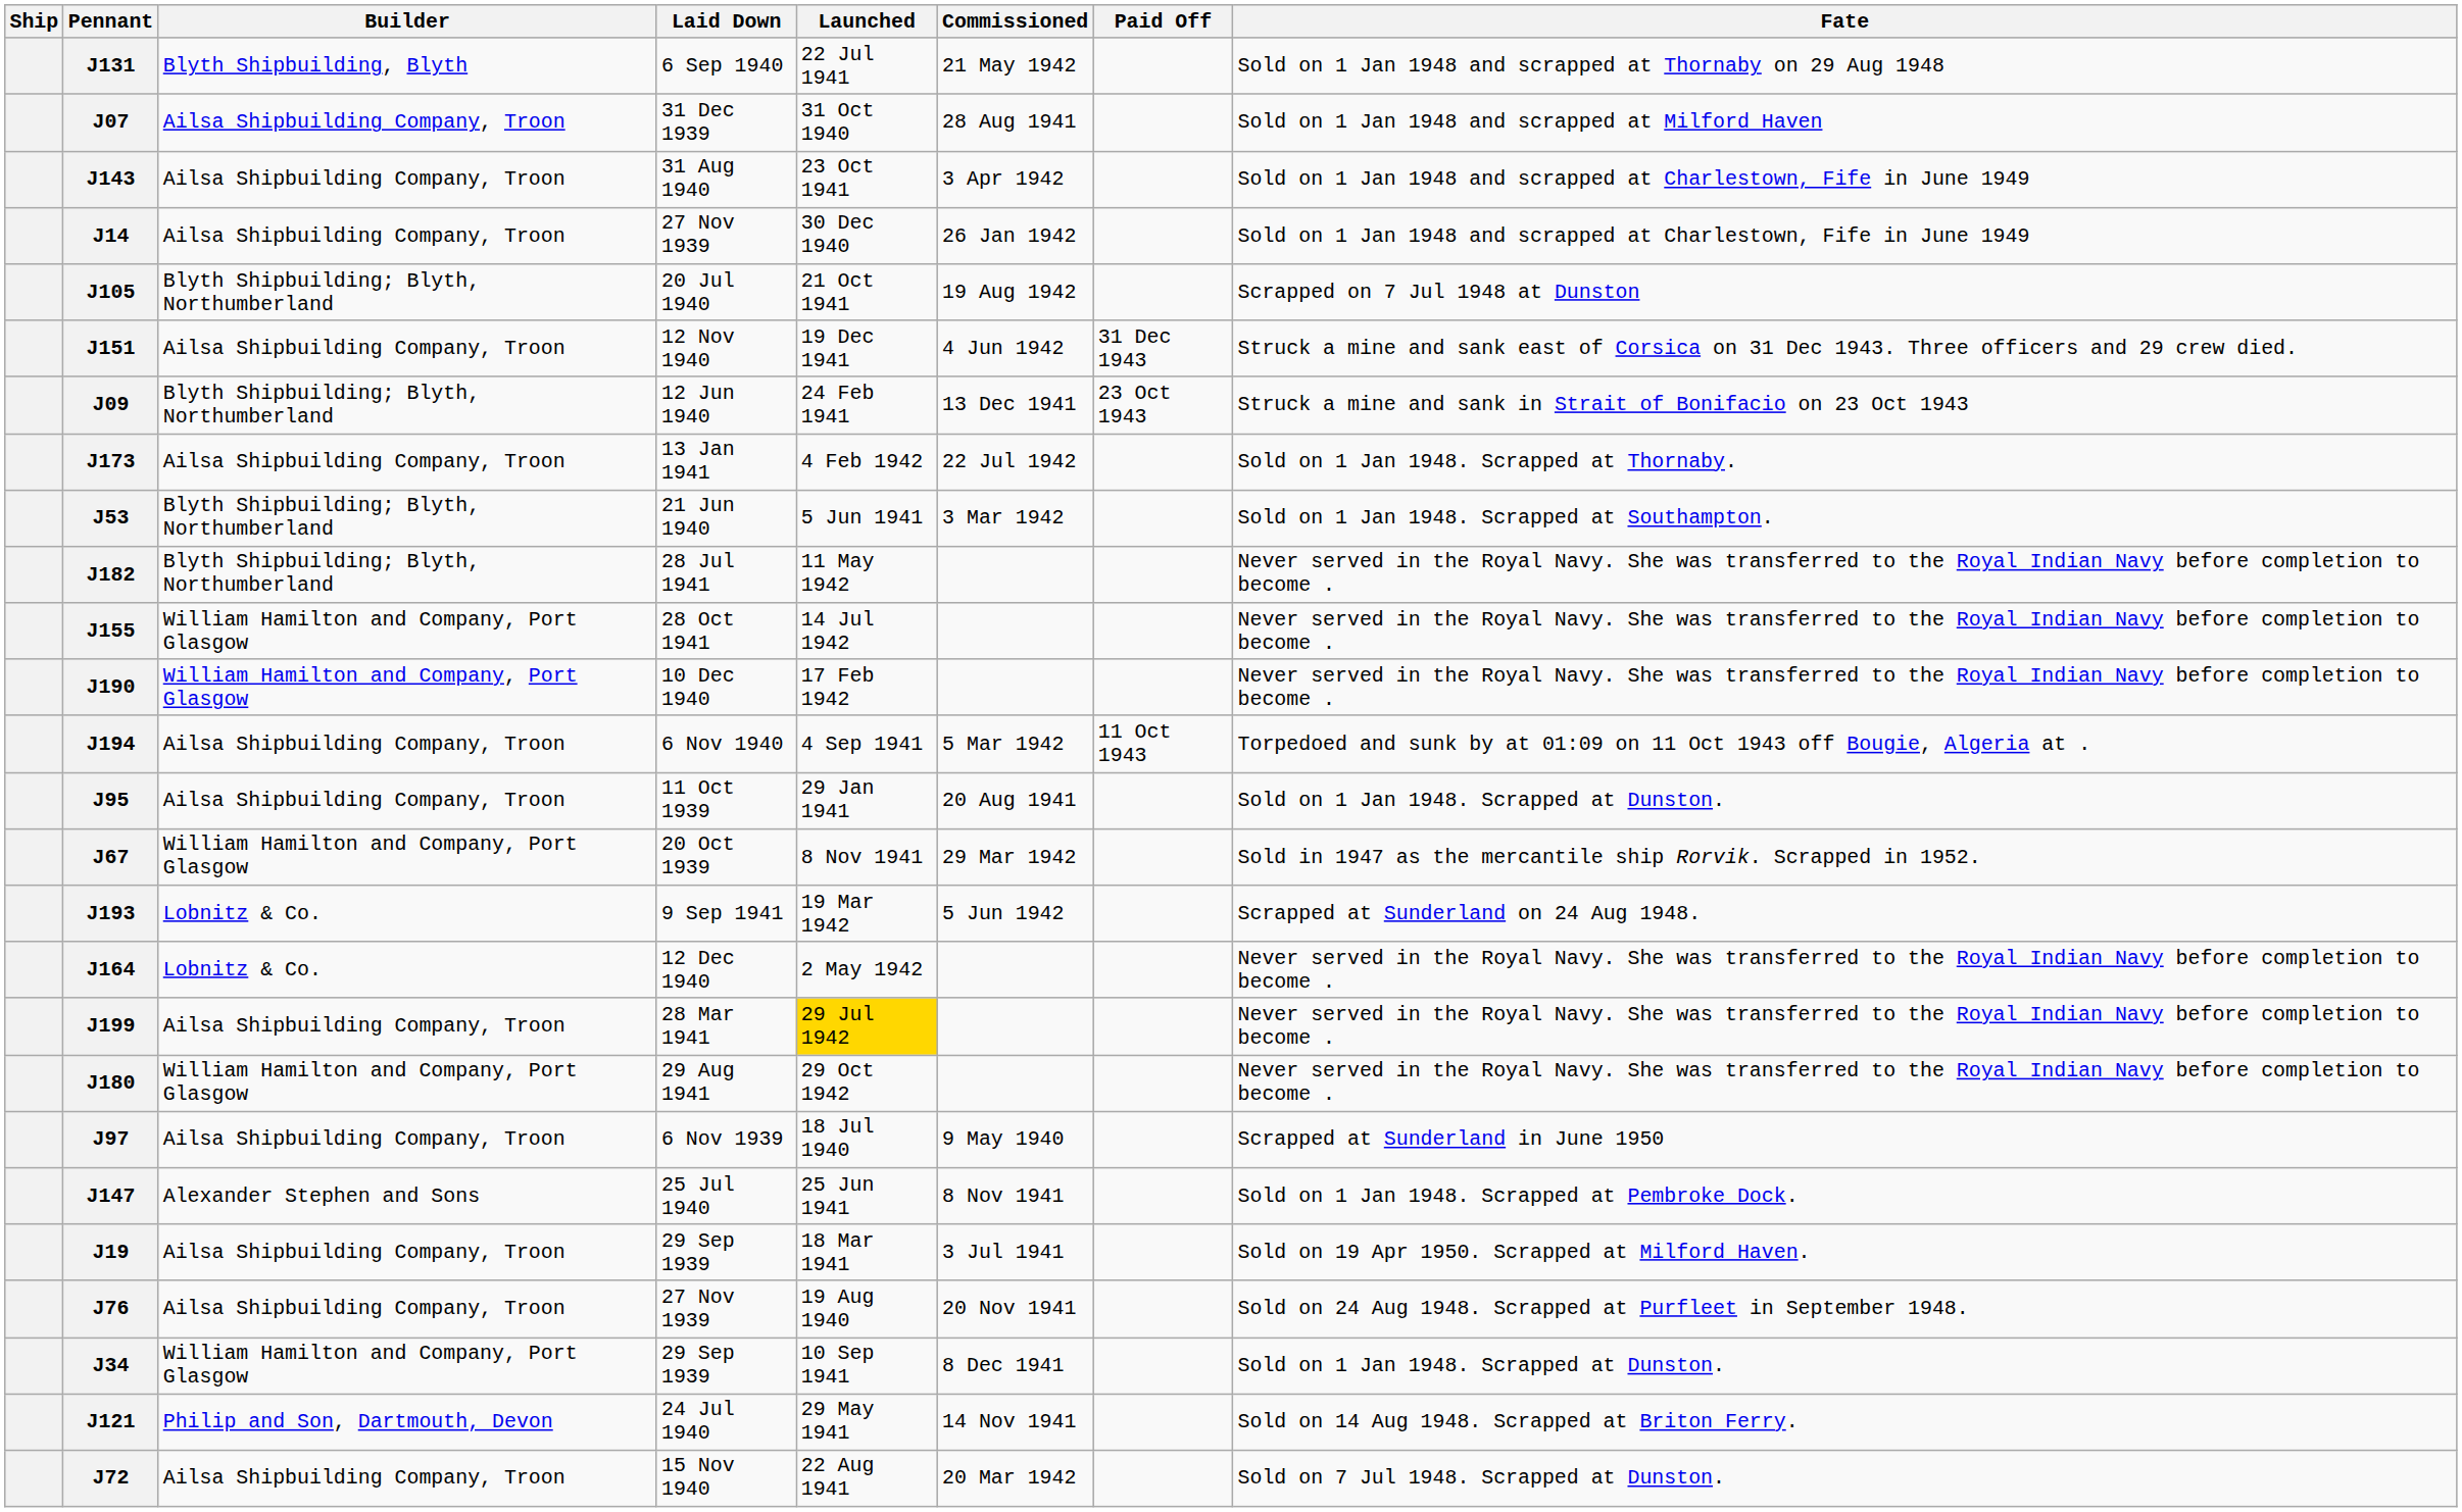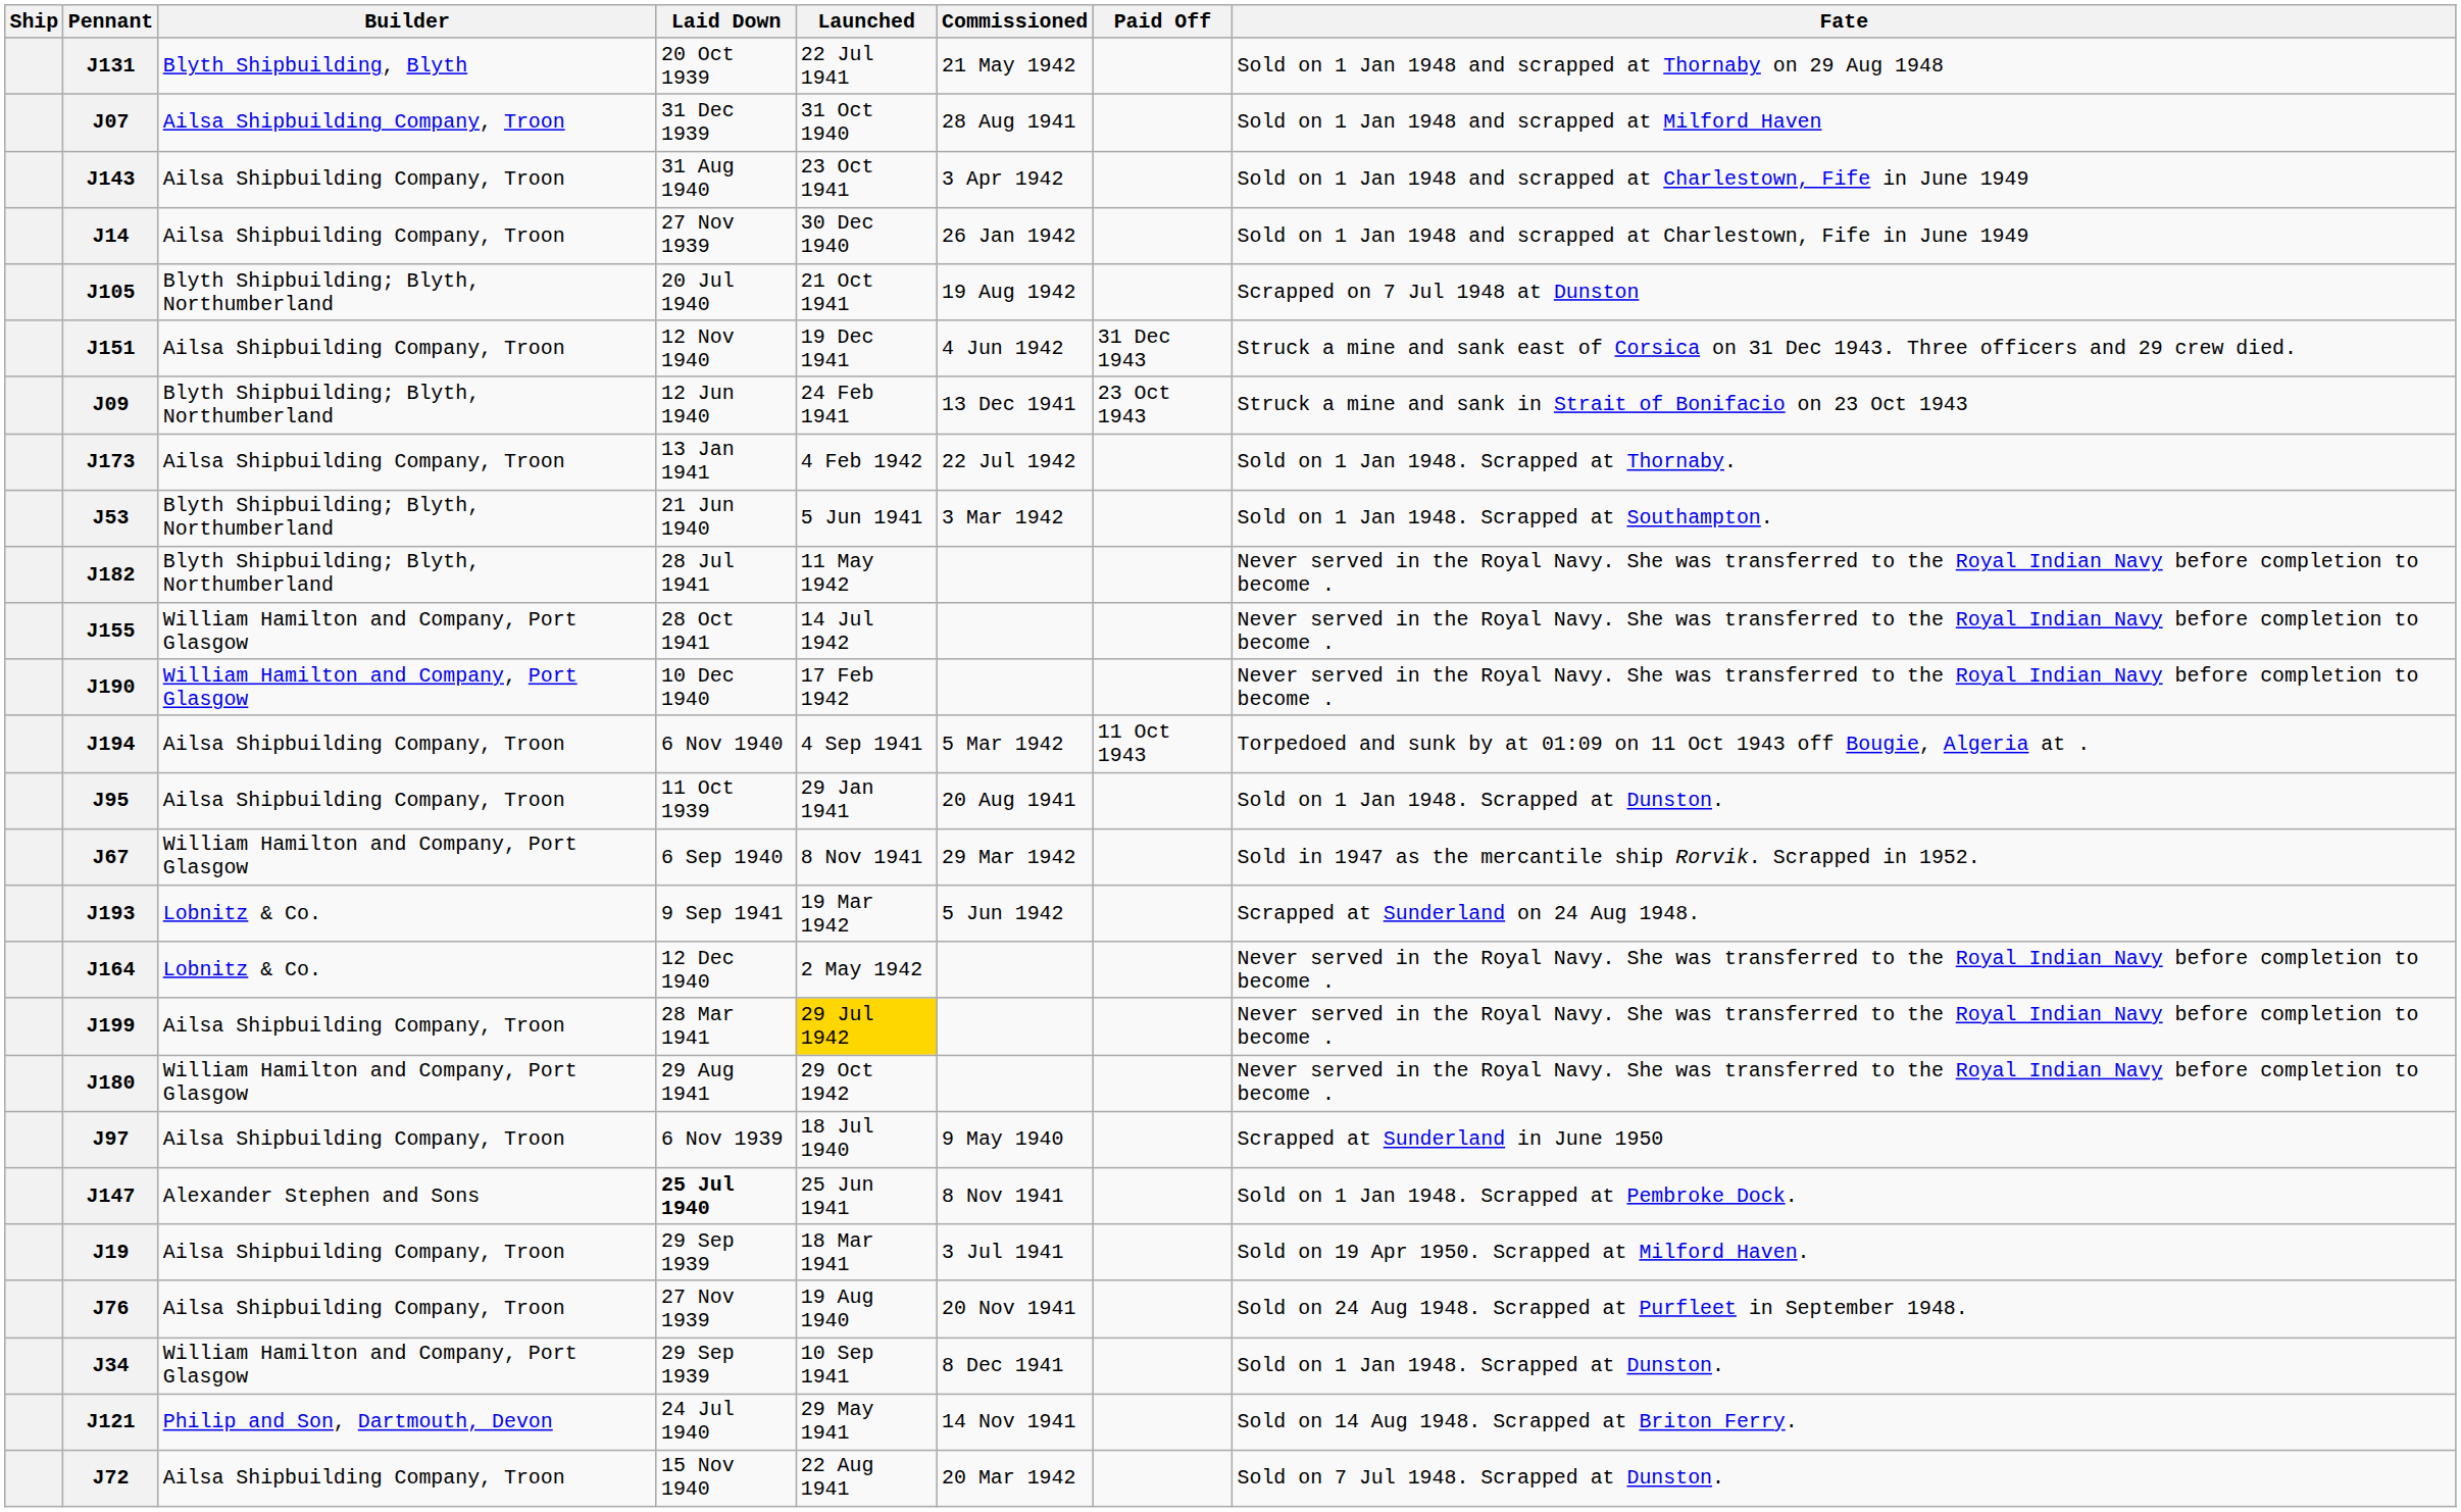 <table class="wikitable sortable plainrowheaders">
 <tr>
 <th scope="col">Ship</th>
 <th scope="col">Pennant </th>
 <th scope="col">Builder</th>
 <th scope="col">Laid Down</th>
 <th scope="col">Launched</th>
 <th scope="col">Commissioned</th>
 <th scope="col">Paid Off</th>
 <th scope="col">Fate</th>
 </tr>
 <tr>
 <th scope="row"></th>
 <th scope="row">J131</th>
 <td><a href='#'>Blyth Shipbuilding</a>, <a href='#'>Blyth</a></td>
-<td>6 Sep 1940</td>
+<td>20 Oct 1939</td>
 <td>22 Jul 1941</td>
 <td>21 May 1942</td>
 <td></td>
 <td>Sold on 1 Jan 1948 and scrapped at <a href='#'>Thornaby</a> on 29 Aug 1948</td>
 </tr>
 <tr>
 <th scope="row"></th>
 <th scope="row">J07</th>
 <td><a href='#'>Ailsa Shipbuilding Company</a>, <a href='#'>Troon</a></td>
 <td>31 Dec 1939</td>
 <td>31 Oct 1940</td>
 <td>28 Aug 1941</td>
 <td></td>
 <td>Sold on 1 Jan 1948 and scrapped at <a href='#'>Milford Haven</a></td>
 </tr>
 <tr>
 <th scope="row"></th>
 <th scope="row">J143</th>
 <td>Ailsa Shipbuilding Company, Troon</td>
 <td>31 Aug 1940</td>
 <td>23 Oct 1941</td>
 <td>3 Apr 1942</td>
 <td></td>
 <td>Sold on 1 Jan 1948 and scrapped at <a href='#'>Charlestown, Fife</a> in June 1949</td>
 </tr>
 <tr>
 <th scope="row"></th>
 <th scope="row">J14</th>
 <td>Ailsa Shipbuilding Company, Troon</td>
 <td>27 Nov 1939</td>
 <td>30 Dec 1940</td>
 <td>26 Jan 1942</td>
 <td></td>
 <td>Sold on 1 Jan 1948 and scrapped at Charlestown, Fife in June 1949</td>
 </tr>
 <tr>
 <th scope="row"></th>
 <th scope="row">J105</th>
 <td>Blyth Shipbuilding; Blyth, Northumberland</td>
 <td>20 Jul 1940</td>
 <td>21 Oct 1941</td>
 <td>19 Aug 1942</td>
 <td></td>
 <td>Scrapped on 7 Jul 1948 at <a href='#'>Dunston</a></td>
 </tr>
 <tr>
 <th scope="row"></th>
 <th scope="row">J151</th>
 <td>Ailsa Shipbuilding Company, Troon</td>
 <td>12 Nov 1940</td>
 <td>19 Dec 1941</td>
 <td>4 Jun 1942</td>
 <td>31 Dec 1943</td>
 <td>Struck a mine and sank east of <a href='#'>Corsica</a> on 31 Dec 1943. Three officers and 29 crew died.</td>
 </tr>
 <tr>
 <th scope="row"></th>
 <th scope="row">J09</th>
 <td>Blyth Shipbuilding; Blyth, Northumberland</td>
 <td>12 Jun 1940</td>
 <td>24 Feb 1941</td>
 <td>13 Dec 1941</td>
 <td>23 Oct 1943</td>
 <td>Struck a mine and sank in <a href='#'>Strait of Bonifacio</a> on 23 Oct 1943</td>
 </tr>
 <tr>
 <th scope="row"></th>
 <th scope="row">J173</th>
 <td>Ailsa Shipbuilding Company, Troon</td>
 <td>13 Jan 1941</td>
 <td>4 Feb 1942</td>
 <td>22 Jul 1942</td>
 <td></td>
 <td>Sold on 1 Jan 1948. Scrapped at <a href='#'>Thornaby</a>.</td>
 </tr>
 <tr>
 <th scope="row"></th>
 <th scope="row">J53</th>
 <td>Blyth Shipbuilding; Blyth, Northumberland</td>
 <td>21 Jun 1940</td>
 <td>5 Jun 1941</td>
 <td>3 Mar 1942</td>
 <td></td>
 <td>Sold on 1 Jan 1948. Scrapped at <a href='#'>Southampton</a>.</td>
 </tr>
 <tr>
 <th scope="row"></th>
 <th scope="row">J182</th>
 <td>Blyth Shipbuilding; Blyth, Northumberland</td>
 <td>28 Jul 1941</td>
 <td>11 May 1942</td>
 <td></td>
 <td></td>
 <td>Never served in the Royal Navy. She was transferred to the <a href='#'>Royal Indian Navy</a> before completion to become .</td>
 </tr>
 <tr>
 <th scope="row"></th>
 <th scope="row">J155</th>
 <td>William Hamilton and Company, Port Glasgow</td>
 <td>28 Oct 1941</td>
 <td>14 Jul 1942</td>
 <td></td>
 <td></td>
 <td>Never served in the Royal Navy. She was transferred to the <a href='#'>Royal Indian Navy</a> before completion to become .</td>
 </tr>
 <tr>
 <th scope="row"></th>
 <th scope="row">J190</th>
 <td><a href='#'>William Hamilton and Company</a>, <a href='#'>Port Glasgow</a></td>
 <td>10 Dec 1940</td>
 <td>17 Feb 1942</td>
 <td></td>
 <td></td>
 <td>Never served in the Royal Navy. She was transferred to the <a href='#'>Royal Indian Navy</a> before completion to become .</td>
 </tr>
 <tr>
 <th scope="row"></th>
 <th scope="row">J194</th>
 <td>Ailsa Shipbuilding Company, Troon</td>
 <td>6 Nov 1940</td>
 <td>4 Sep 1941</td>
 <td>5 Mar 1942</td>
 <td>11 Oct 1943</td>
 <td>Torpedoed and sunk by  at 01:09 on 11 Oct 1943 off <a href='#'>Bougie</a>, <a href='#'>Algeria</a> at .</td>
 </tr>
 <tr>
 <th scope="row"></th>
 <th scope="row">J95</th>
 <td>Ailsa Shipbuilding Company, Troon</td>
 <td>11 Oct 1939</td>
 <td>29 Jan 1941</td>
 <td>20 Aug 1941</td>
 <td></td>
 <td>Sold on 1 Jan 1948. Scrapped at <a href='#'>Dunston</a>.</td>
 </tr>
 <tr>
 <th scope="row"></th>
 <th scope="row">J67</th>
 <td>William Hamilton and Company, Port Glasgow</td>
-<td>20 Oct 1939</td>
+<td>6 Sep 1940</td>
 <td>8 Nov 1941</td>
 <td>29 Mar 1942</td>
 <td></td>
 <td>Sold in 1947 as the mercantile ship <em>Rorvik</em>. Scrapped in 1952.</td>
 </tr>
 <tr>
 <th scope="row"></th>
 <th scope="row">J193</th>
 <td><a href='#'>Lobnitz</a> & Co.</td>
 <td>9 Sep 1941</td>
 <td>19 Mar 1942</td>
 <td>5 Jun 1942</td>
 <td></td>
 <td>Scrapped at <a href='#'>Sunderland</a> on 24 Aug 1948.</td>
 </tr>
 <tr>
 <th scope="row"></th>
 <th scope="row">J164</th>
 <td><a href='#'>Lobnitz</a> & Co.</td>
 <td>12 Dec 1940</td>
 <td>2 May 1942</td>
 <td></td>
 <td></td>
 <td>Never served in the Royal Navy. She was transferred to the <a href='#'>Royal Indian Navy</a> before completion to become .</td>
 </tr>
 <tr>
 <th scope="row"></th>
 <th scope="row">J199</th>
 <td>Ailsa Shipbuilding Company, Troon</td>
 <td>28 Mar 1941</td>
 <td style="background: gold;">29 Jul 1942</td>
 <td></td>
 <td></td>
 <td>Never served in the Royal Navy. She was transferred to the <a href='#'>Royal Indian Navy</a> before completion to become .</td>
 </tr>
 <tr>
 <th scope="row"></th>
 <th scope="row">J180</th>
 <td>William Hamilton and Company, Port Glasgow</td>
 <td>29 Aug 1941</td>
 <td>29 Oct 1942</td>
 <td></td>
 <td></td>
 <td>Never served in the Royal Navy. She was transferred to the <a href='#'>Royal Indian Navy</a> before completion to become .</td>
 </tr>
 <tr>
 <th scope="row"></th>
 <th scope="row">J97</th>
 <td>Ailsa Shipbuilding Company, Troon</td>
 <td>6 Nov 1939</td>
 <td>18 Jul 1940</td>
 <td>9 May 1940</td>
 <td></td>
 <td>Scrapped at <a href='#'>Sunderland</a> in June 1950</td>
 </tr>
 <tr>
 <th scope="row"></th>
 <th scope="row">J147</th>
 <td>Alexander Stephen and Sons</td>
-<td>25 Jul 1940</td>
+<td><strong>25 Jul 1940</strong></td>
 <td>25 Jun 1941</td>
 <td>8 Nov 1941</td>
 <td></td>
 <td>Sold on 1 Jan 1948. Scrapped at <a href='#'>Pembroke Dock</a>.</td>
 </tr>
 <tr>
 <th scope="row"></th>
 <th scope="row">J19</th>
 <td>Ailsa Shipbuilding Company, Troon</td>
 <td>29 Sep 1939</td>
 <td>18 Mar 1941</td>
 <td>3 Jul 1941</td>
 <td></td>
 <td>Sold on 19 Apr 1950. Scrapped at <a href='#'>Milford Haven</a>.</td>
 </tr>
 <tr>
 <th scope="row"></th>
 <th scope="row">J76</th>
 <td>Ailsa Shipbuilding Company, Troon</td>
 <td>27 Nov 1939</td>
 <td>19 Aug 1940</td>
 <td>20 Nov 1941</td>
 <td></td>
 <td>Sold on 24 Aug 1948. Scrapped at <a href='#'>Purfleet</a> in September 1948.</td>
 </tr>
 <tr>
 <th scope="row"></th>
 <th scope="row">J34</th>
 <td>William Hamilton and Company, Port Glasgow</td>
 <td>29 Sep 1939</td>
 <td>10 Sep 1941</td>
 <td>8 Dec 1941</td>
 <td></td>
 <td>Sold on 1 Jan 1948. Scrapped at <a href='#'>Dunston</a>.</td>
 </tr>
 <tr>
 <th scope="row"></th>
 <th scope="row">J121</th>
 <td><a href='#'>Philip and Son</a>, <a href='#'>Dartmouth, Devon</a></td>
 <td>24 Jul 1940</td>
 <td>29 May 1941</td>
 <td>14 Nov 1941</td>
 <td></td>
 <td>Sold on 14 Aug 1948. Scrapped at <a href='#'>Briton Ferry</a>.</td>
 </tr>
 <tr>
 <th scope="row"></th>
 <th scope="row">J72</th>
 <td>Ailsa Shipbuilding Company, Troon</td>
 <td>15 Nov 1940</td>
 <td>22 Aug 1941</td>
 <td>20 Mar 1942</td>
 <td></td>
 <td>Sold on 7 Jul 1948. Scrapped at <a href='#'>Dunston</a>.</td>
 </tr>
 </table>
